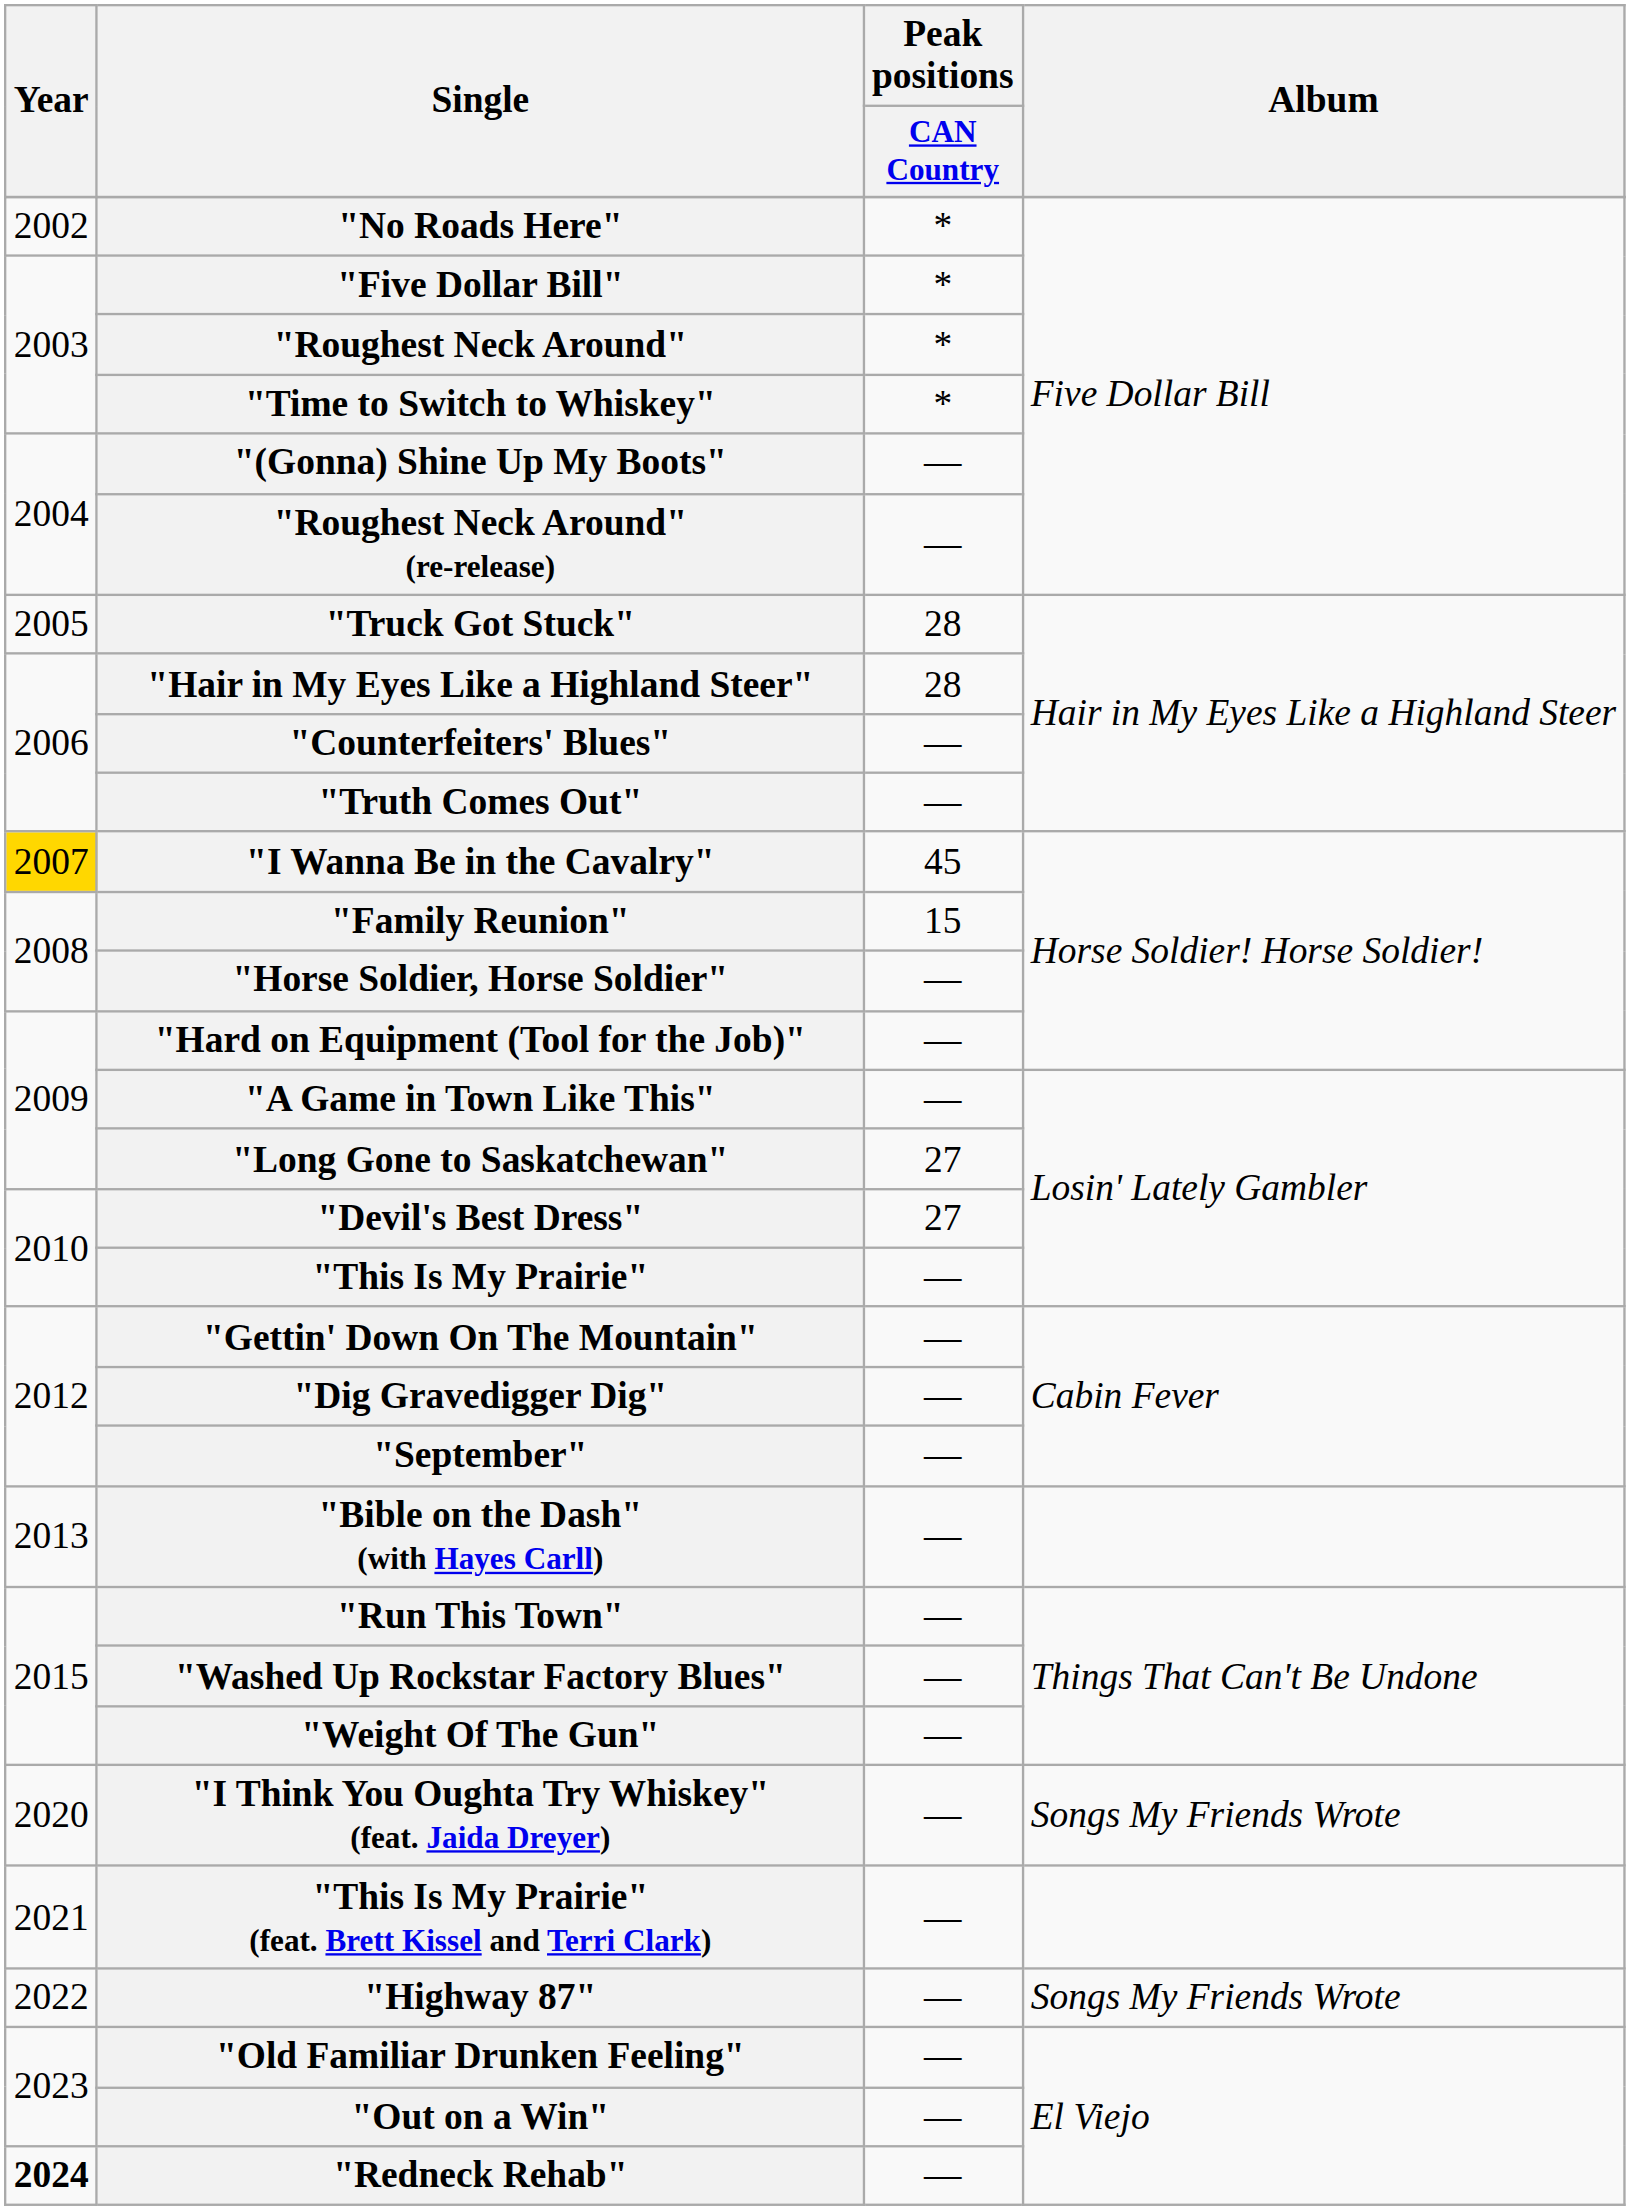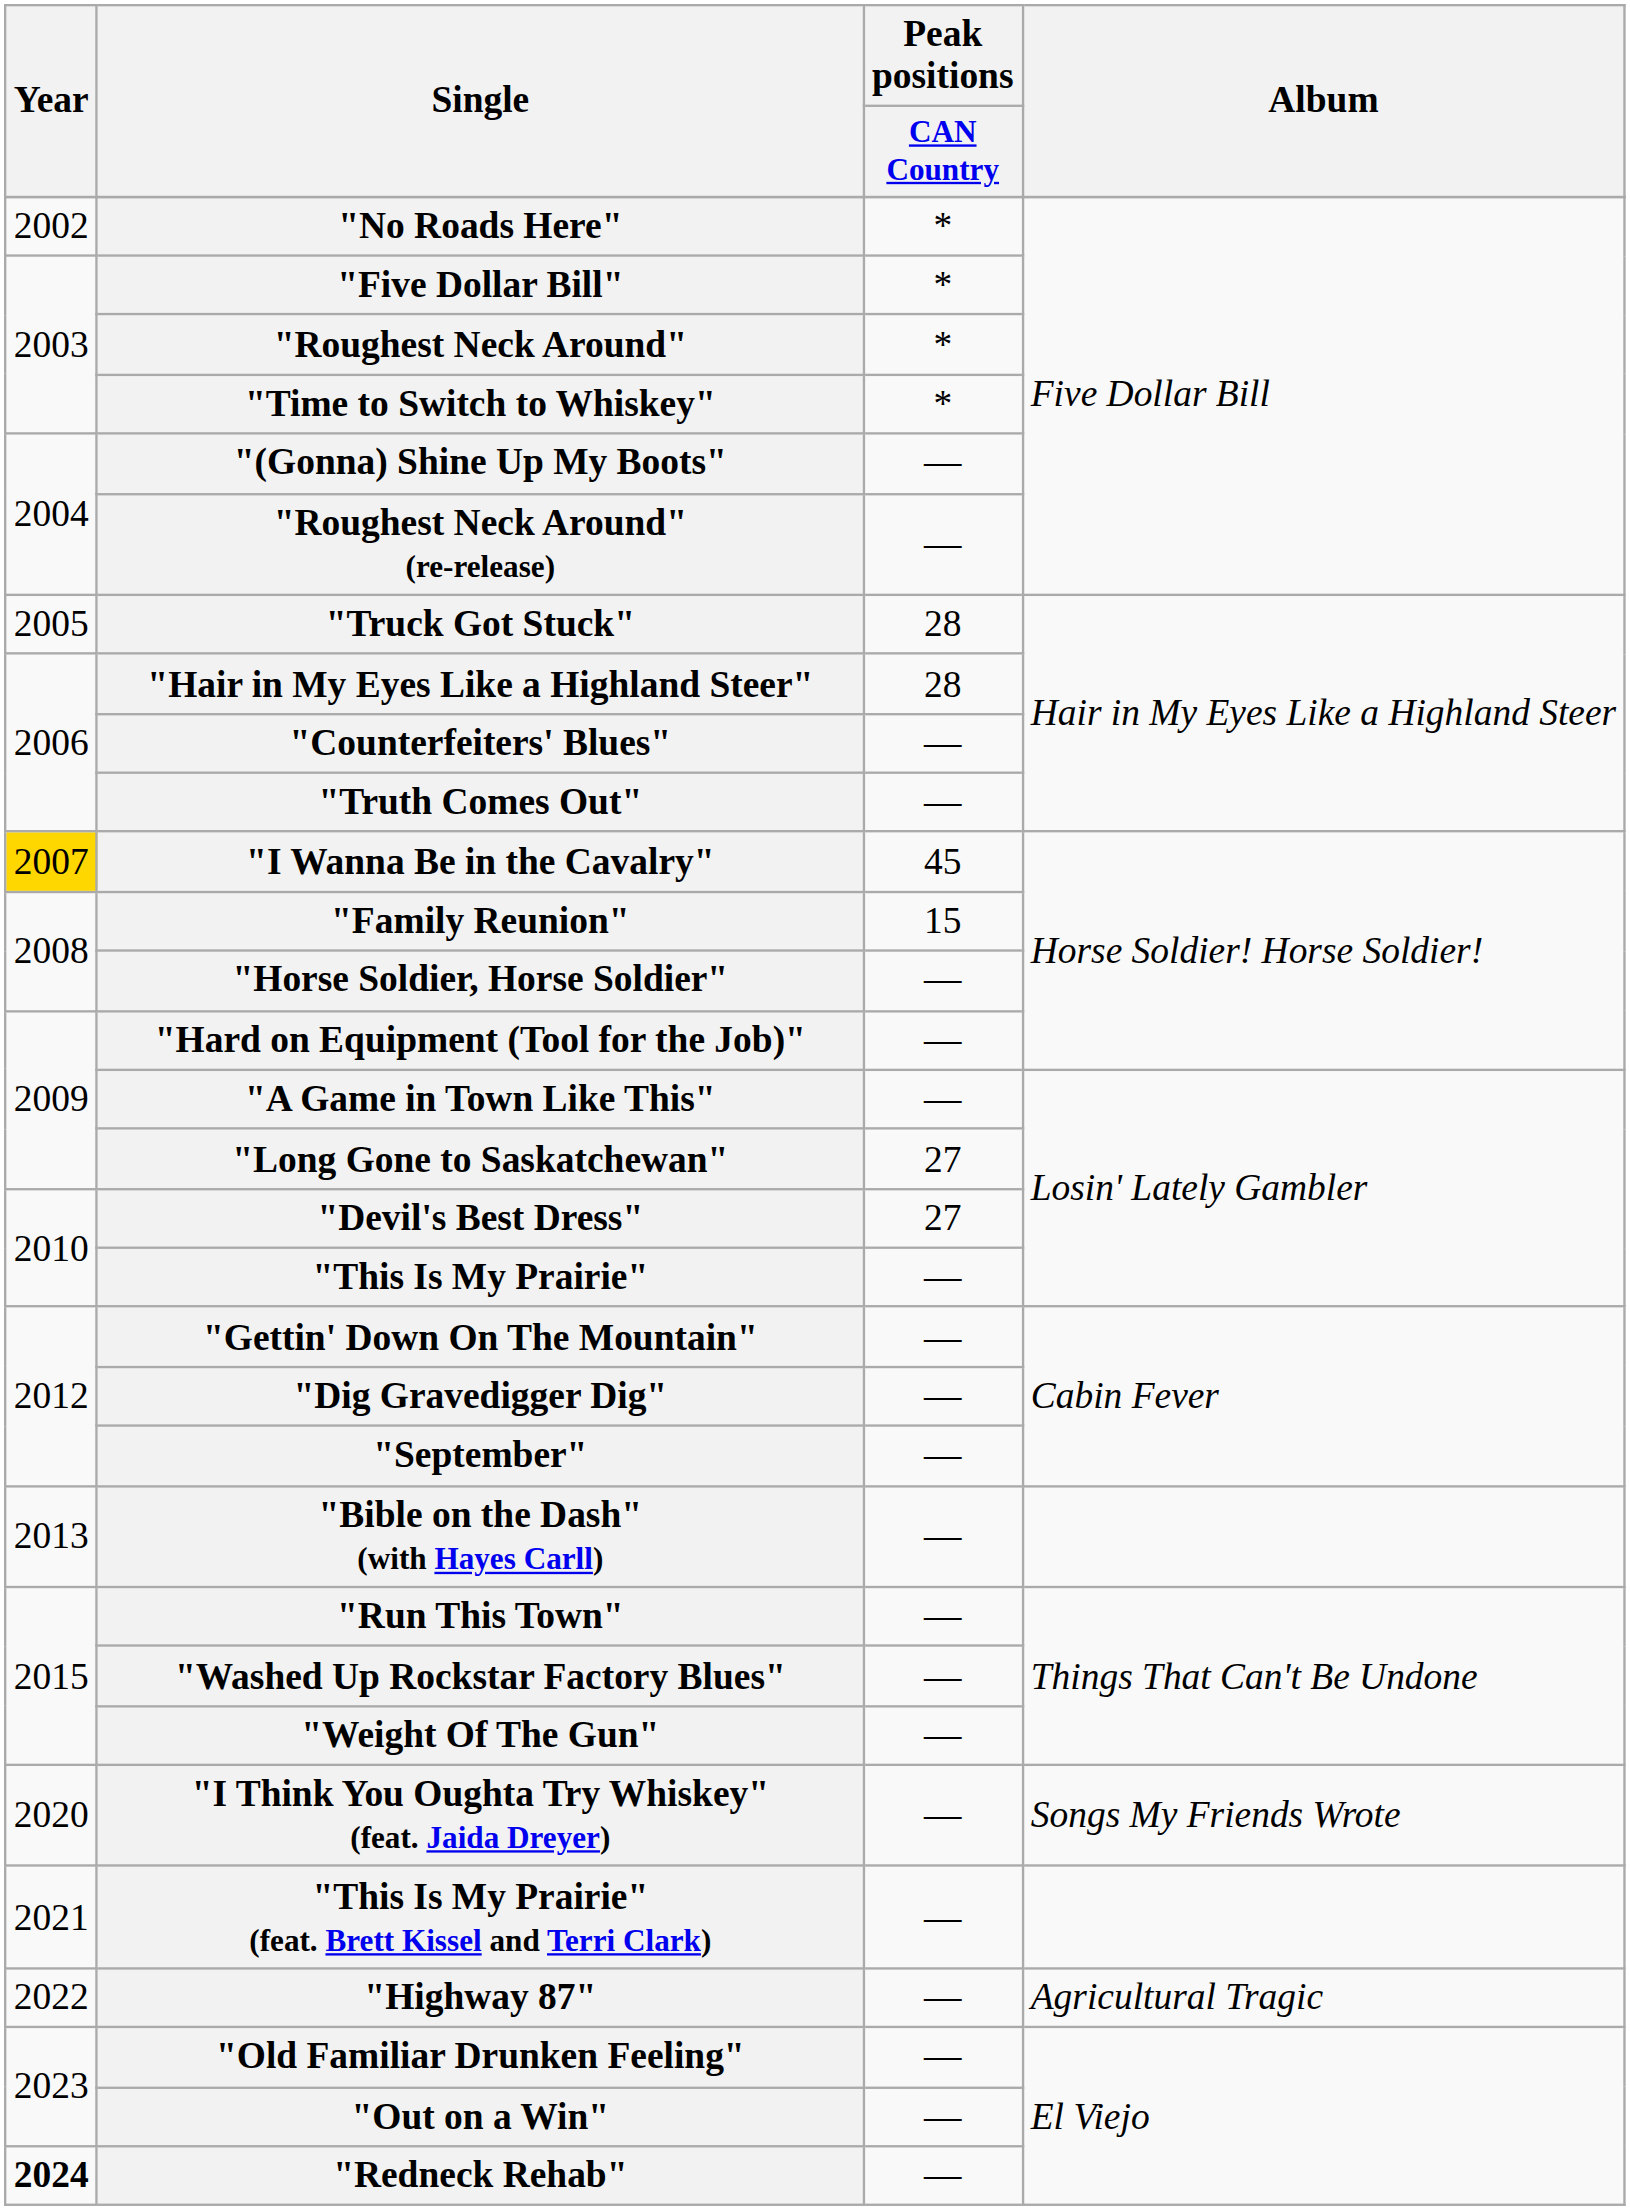 <table class="wikitable plainrowheaders">
 <tr>
 <th rowspan="2">Year</th>
 <th rowspan="2" style="width:20em;">Single</th>
 <th>Peak<br>positions</th>
 <th rowspan="2">Album</th>
 </tr>
 <tr style="font-size:smaller;">
 <th><a href='#'>CAN<br>Country</a><br></th>
 </tr>
 <tr>
 </tr>
 <tr>
 <td>2002</td>
 <th scope="row">"No Roads Here"</th>
 <td align="center">*</td>
 <td rowspan="6"><em>Five Dollar Bill</em></td>
 </tr>
 <tr>
 <td rowspan="3">2003</td>
 <th scope="row">"Five Dollar Bill"</th>
 <td align="center">*</td>
 </tr>
 <tr>
 <th scope="row">"Roughest Neck Around"</th>
 <td align="center">*</td>
 </tr>
 <tr>
 <th scope="row">"Time to Switch to Whiskey"</th>
 <td align="center">*</td>
 </tr>
 <tr>
 <td rowspan="2">2004</td>
 <th scope="row">"(Gonna) Shine Up My Boots"</th>
 <td align="center">—</td>
 </tr>
 <tr>
 <th scope="row">"Roughest Neck Around" <br><small>(re-release)</small></th>
 <td align="center">—</td>
 </tr>
 <tr>
 <td>2005</td>
 <th scope="row">"Truck Got Stuck"</th>
 <td align="center">28</td>
 <td rowspan="4"><em>Hair in My Eyes Like a Highland Steer</em></td>
 </tr>
 <tr>
 <td rowspan="3">2006</td>
 <th scope="row">"Hair in My Eyes Like a Highland Steer"</th>
 <td align="center">28</td>
 </tr>
 <tr>
 <th scope="row">"Counterfeiters' Blues"</th>
 <td align="center">—</td>
 </tr>
 <tr>
 <th scope="row">"Truth Comes Out"</th>
 <td align="center">—</td>
 </tr>
 <tr>
 <td style="background: gold;">2007</td>
 <th scope="row">"I Wanna Be in the Cavalry"</th>
 <td align="center">45</td>
 <td rowspan="4"><em>Horse Soldier! Horse Soldier!</em></td>
 </tr>
 <tr>
 <td rowspan="2">2008</td>
 <th scope="row">"Family Reunion"</th>
 <td align="center">15</td>
 </tr>
 <tr>
 <th scope="row">"Horse Soldier, Horse Soldier"</th>
 <td align="center">—</td>
 </tr>
 <tr>
 <td rowspan="3">2009</td>
 <th scope="row">"Hard on Equipment (Tool for the Job)"</th>
 <td align="center">—</td>
 </tr>
 <tr>
 <th scope="row">"A Game in Town Like This"</th>
 <td align="center">—</td>
 <td rowspan="4"><em>Losin' Lately Gambler</em></td>
 </tr>
 <tr>
 <th scope="row">"Long Gone to Saskatchewan"</th>
 <td align="center">27</td>
 </tr>
 <tr>
 <td rowspan="2">2010</td>
 <th scope="row">"Devil's Best Dress"</th>
 <td align="center">27</td>
 </tr>
 <tr>
 <th scope="row">"This Is My Prairie"</th>
 <td align="center">—</td>
 </tr>
 <tr>
 <td rowspan="3">2012</td>
 <th scope="row">"Gettin' Down On The Mountain"</th>
 <td align="center">—</td>
 <td rowspan="3"><em>Cabin Fever</em></td>
 </tr>
 <tr>
 <th scope="row">"Dig Gravedigger Dig"</th>
 <td align="center">—</td>
 </tr>
 <tr>
 <th scope="row">"September"</th>
 <td align="center">—</td>
 </tr>
 <tr>
 <td rowspan="1">2013</td>
 <th scope="row">"Bible on the Dash"<br><small>(with <a href='#'>Hayes Carll</a>)</small></th>
 <td align="center">—</td>
 <td></td>
 </tr>
 <tr>
 <td rowspan="3">2015</td>
 <th scope="row">"Run This Town"</th>
 <td align="center">—</td>
 <td rowspan="3"><em>Things That Can't Be Undone</em></td>
 </tr>
 <tr>
 <th scope="row">"Washed Up Rockstar Factory Blues"</th>
 <td align="center">—</td>
 </tr>
 <tr>
 <th scope="row">"Weight Of The Gun"</th>
 <td align="center">—</td>
 </tr>
 <tr>
 <td>2020</td>
 <th scope="row">"I Think You Oughta Try Whiskey"<br><small>(feat. <a href='#'>Jaida Dreyer</a>)</small></th>
 <td align="center">—</td>
 <td><em>Songs My Friends Wrote</em></td>
 </tr>
 <tr>
 <td>2021</td>
 <th scope="row">"This Is My Prairie"<br><small>(feat. <a href='#'>Brett Kissel</a> and <a href='#'>Terri Clark</a>)</small></th>
 <td align="center">—</td>
 <td></td>
 </tr>
 <tr>
 <td>2022</td>
 <th scope="row">"Highway 87"</th>
 <td align="center">—</td>
-<td><em>Songs My Friends Wrote</em></td>
+<td><em>Agricultural Tragic</em></td>
 </tr>
 <tr>
 <td rowspan=2>2023</td>
 <th scope="row">"Old Familiar Drunken Feeling"</th>
 <td align="center">—</td>
 <td rowspan=3><em>El Viejo</em></td>
 </tr>
 <tr>
 <th scope="row">"Out on a Win"</th>
 <td align="center">—</td>
 </tr>
 <tr>
 <td><strong>2024</strong></td>
 <th scope="row">"Redneck Rehab"</th>
 <td align="center">—</td>
 </tr>
 </table>
